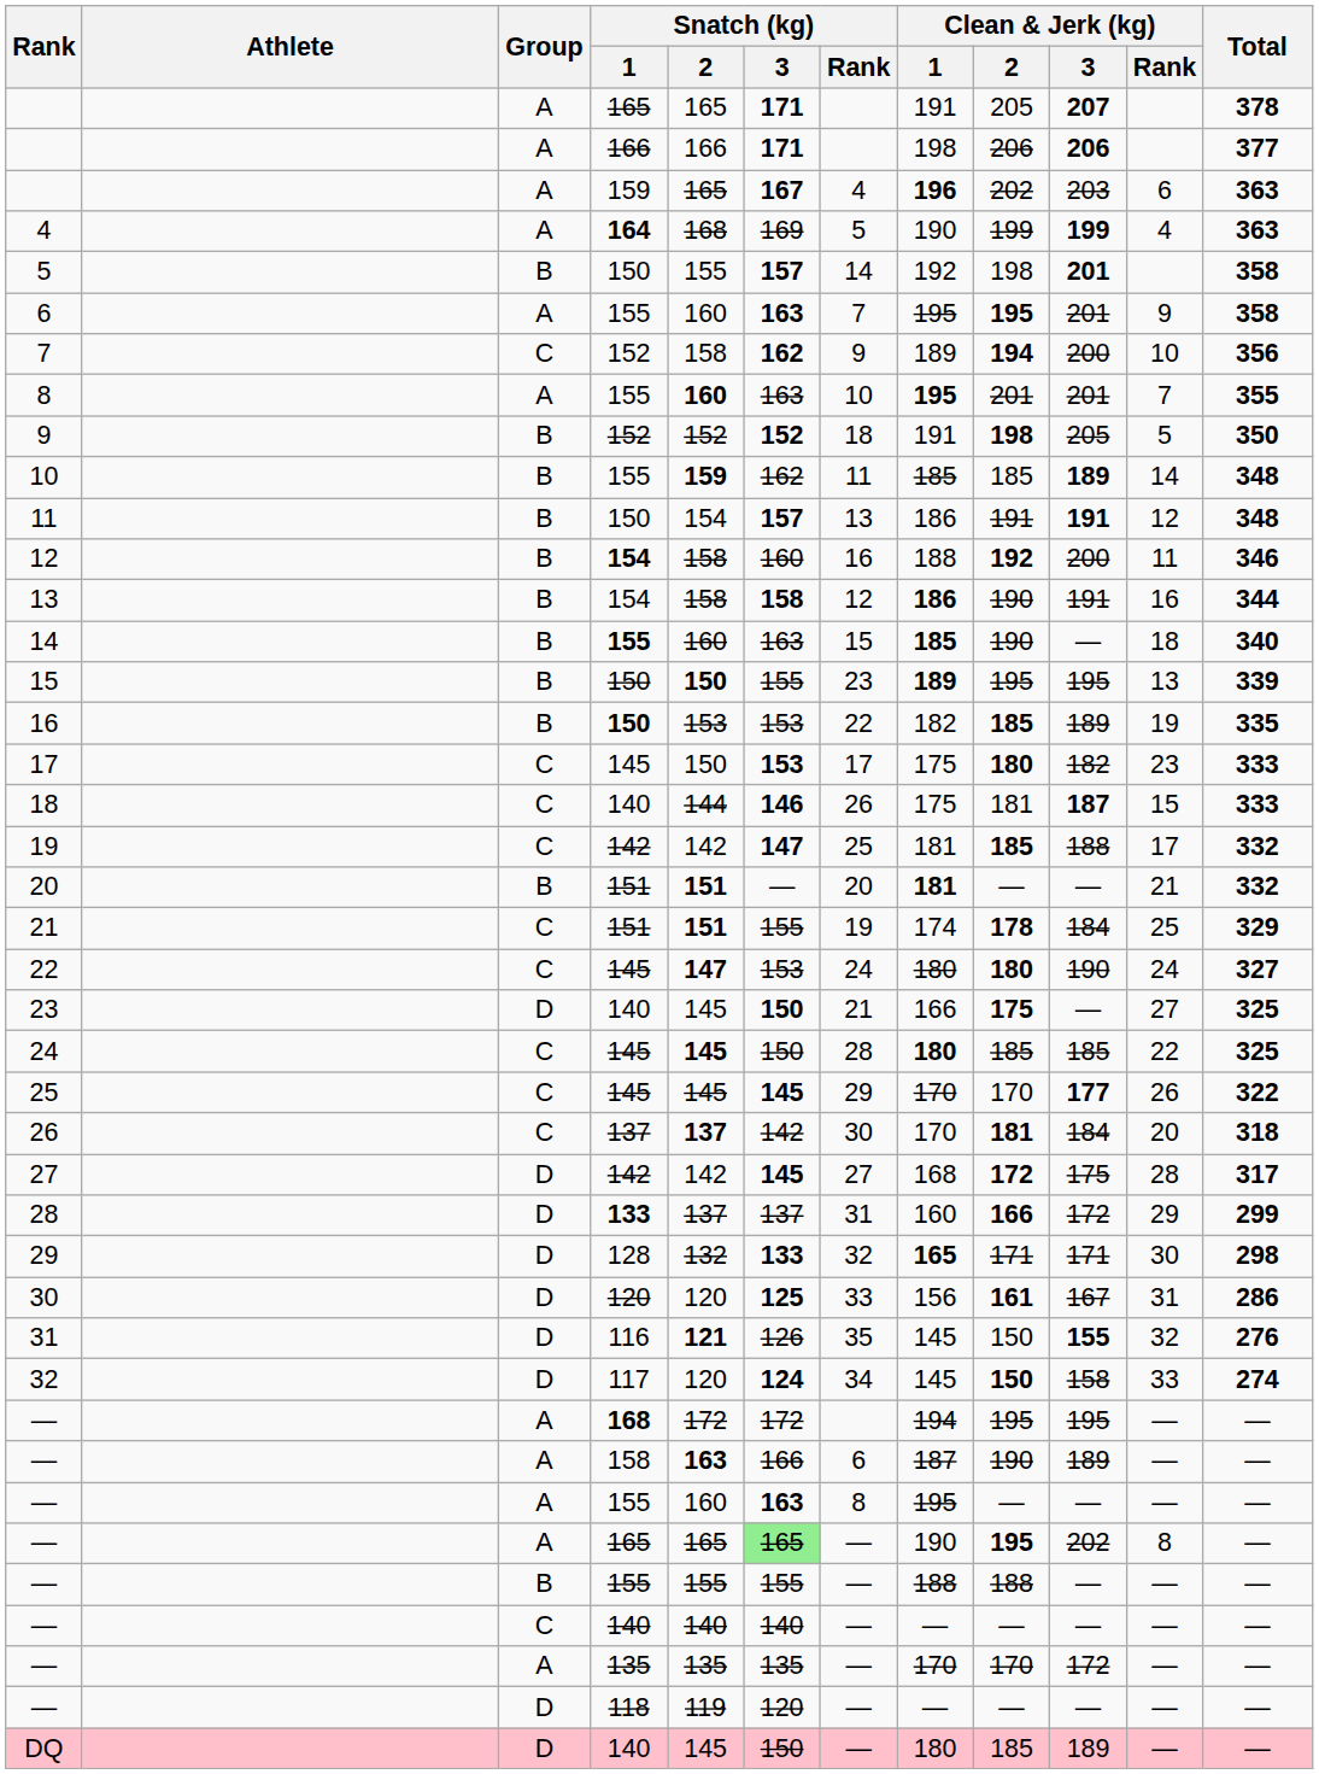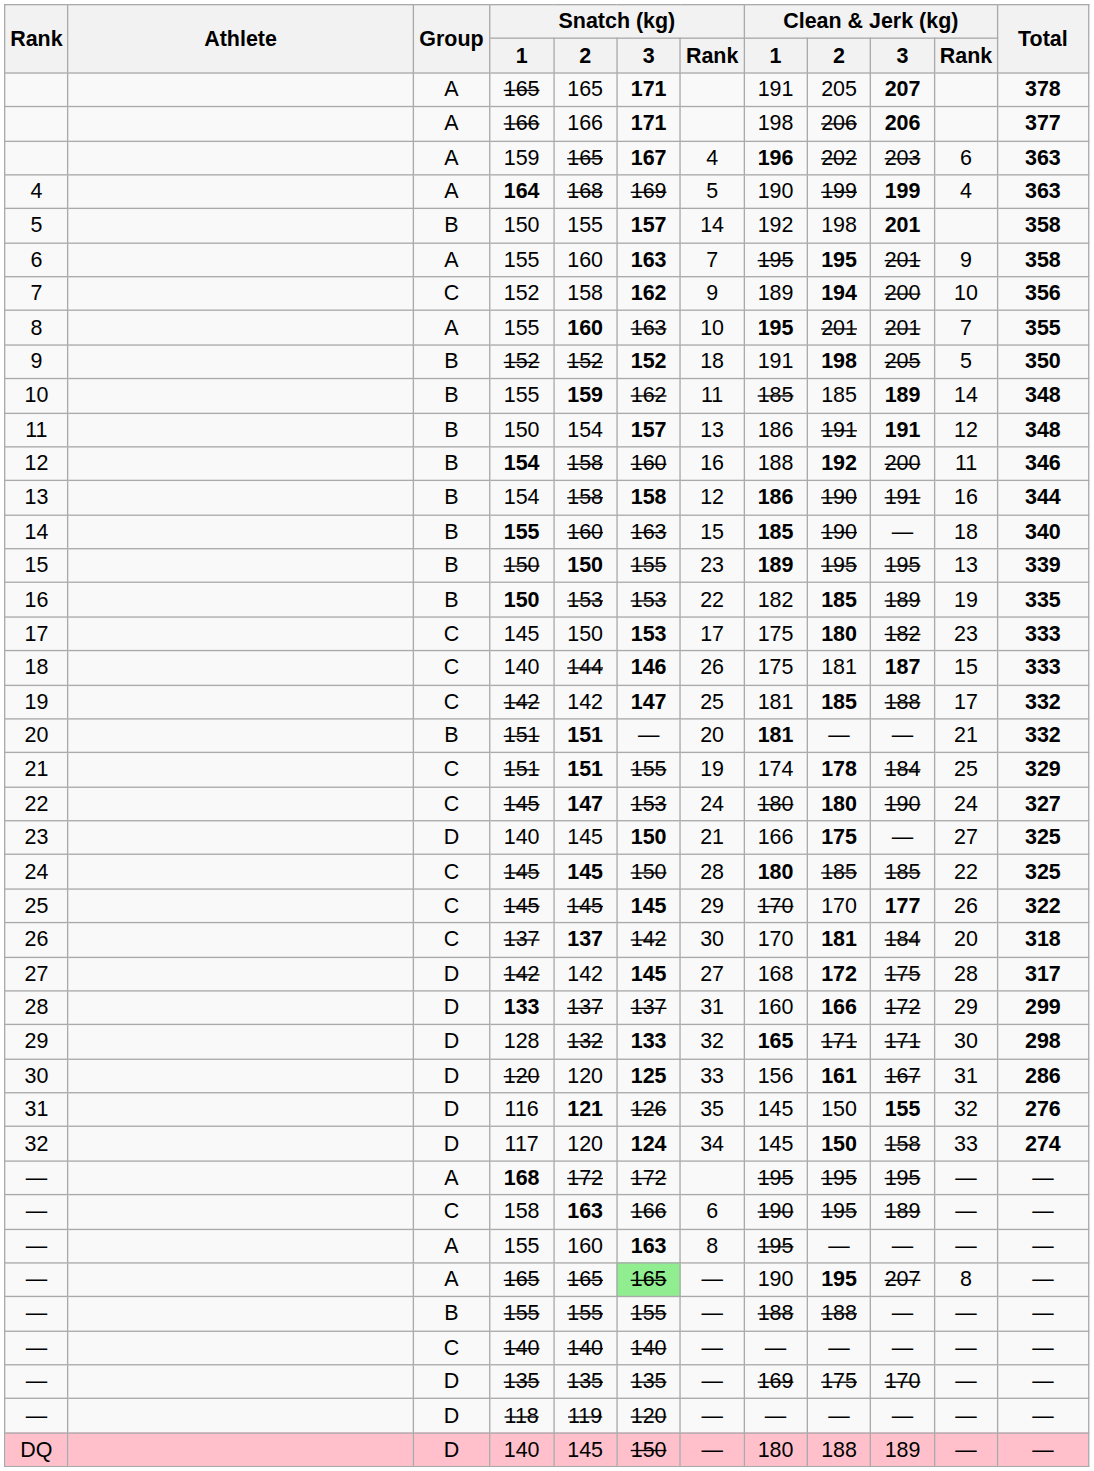 <table class = "wikitable" style="text-align:center;">
 <tr>
 <th rowspan=2 width=40>Rank</th>
 <th rowspan=2 width=250>Athlete</th>
 <th rowspan=2 width=50>Group</th>
 <th colspan=4>Snatch (kg)</th>
 <th colspan=4>Clean & Jerk (kg)</th>
 <th rowspan=2 width=60>Total</th>
 </tr>
 <tr>
 <th width=40>1</th>
 <th width=40>2</th>
 <th width=40>3</th>
 <th width=40>Rank</th>
 <th width=40>1</th>
 <th width=40>2</th>
 <th width=40>3</th>
 <th width=40>Rank</th>
 </tr>
 <tr>
 <td></td>
 <td align=left></td>
 <td>A</td>
 <td><s>165</s></td>
 <td>165</td>
 <td><strong>171</strong></td>
 <td></td>
 <td>191</td>
 <td>205</td>
 <td><strong>207</strong></td>
 <td></td>
 <td><strong>378</strong></td>
 </tr>
 <tr>
 <td></td>
 <td align=left></td>
 <td>A</td>
 <td><s>166</s></td>
 <td>166</td>
 <td><strong>171</strong></td>
 <td></td>
 <td>198</td>
 <td><s>206</s></td>
 <td><strong>206</strong></td>
 <td></td>
 <td><strong>377</strong></td>
 </tr>
 <tr>
 <td></td>
 <td align=left></td>
 <td>A</td>
 <td>159</td>
 <td><s>165</s></td>
 <td><strong>167</strong></td>
 <td>4</td>
 <td><strong>196</strong></td>
 <td><s>202</s></td>
 <td><s>203</s></td>
 <td>6</td>
 <td><strong>363</strong></td>
 </tr>
 <tr>
 <td>4</td>
 <td align=left></td>
 <td>A</td>
 <td><strong>164</strong></td>
 <td><s>168</s></td>
 <td><s>169</s></td>
 <td>5</td>
 <td>190</td>
 <td><s>199</s></td>
 <td><strong>199</strong></td>
 <td>4</td>
 <td><strong>363</strong></td>
 </tr>
 <tr>
 <td>5</td>
 <td align=left></td>
 <td>B</td>
 <td>150</td>
 <td>155</td>
 <td><strong>157</strong></td>
 <td>14</td>
 <td>192</td>
 <td>198</td>
 <td><strong>201</strong></td>
 <td></td>
 <td><strong>358</strong></td>
 </tr>
 <tr>
 <td>6</td>
 <td align=left></td>
 <td>A</td>
 <td>155</td>
 <td>160</td>
 <td><strong>163</strong></td>
 <td>7</td>
 <td><s>195</s></td>
 <td><strong>195</strong></td>
 <td><s>201</s></td>
 <td>9</td>
 <td><strong>358</strong></td>
 </tr>
 <tr>
 <td>7</td>
 <td align=left></td>
 <td>C</td>
 <td>152</td>
 <td>158</td>
 <td><strong>162</strong></td>
 <td>9</td>
 <td>189</td>
 <td><strong>194</strong></td>
 <td><s>200</s></td>
 <td>10</td>
 <td><strong>356</strong></td>
 </tr>
 <tr>
 <td>8</td>
 <td align=left></td>
 <td>A</td>
 <td>155</td>
 <td><strong>160</strong></td>
 <td><s>163</s></td>
 <td>10</td>
 <td><strong>195</strong></td>
 <td><s>201</s></td>
 <td><s>201</s></td>
 <td>7</td>
 <td><strong>355</strong></td>
 </tr>
 <tr>
 <td>9</td>
 <td align=left></td>
 <td>B</td>
 <td><s>152</s></td>
 <td><s>152</s></td>
 <td><strong>152</strong></td>
 <td>18</td>
 <td>191</td>
 <td><strong>198</strong></td>
 <td><s>205</s></td>
 <td>5</td>
 <td><strong>350</strong></td>
 </tr>
 <tr>
 <td>10</td>
 <td align=left></td>
 <td>B</td>
 <td>155</td>
 <td><strong>159</strong></td>
 <td><s>162</s></td>
 <td>11</td>
 <td><s>185</s></td>
 <td>185</td>
 <td><strong>189</strong></td>
 <td>14</td>
 <td><strong>348</strong></td>
 </tr>
 <tr>
 <td>11</td>
 <td align=left></td>
 <td>B</td>
 <td>150</td>
 <td>154</td>
 <td><strong>157</strong></td>
 <td>13</td>
 <td>186</td>
 <td><s>191</s></td>
 <td><strong>191</strong></td>
 <td>12</td>
 <td><strong>348</strong></td>
 </tr>
 <tr>
 <td>12</td>
 <td align=left></td>
 <td>B</td>
 <td><strong>154</strong></td>
 <td><s>158</s></td>
 <td><s>160</s></td>
 <td>16</td>
 <td>188</td>
 <td><strong>192</strong></td>
 <td><s>200</s></td>
 <td>11</td>
 <td><strong>346</strong></td>
 </tr>
 <tr>
 <td>13</td>
 <td align=left></td>
 <td>B</td>
 <td>154</td>
 <td><s>158</s></td>
 <td><strong>158</strong></td>
 <td>12</td>
 <td><strong>186</strong></td>
 <td><s>190</s></td>
 <td><s>191</s></td>
 <td>16</td>
 <td><strong>344</strong></td>
 </tr>
 <tr>
 <td>14</td>
 <td align=left></td>
 <td>B</td>
 <td><strong>155</strong></td>
 <td><s>160</s></td>
 <td><s>163</s></td>
 <td>15</td>
 <td><strong>185</strong></td>
 <td><s>190</s></td>
 <td>—</td>
 <td>18</td>
 <td><strong>340</strong></td>
 </tr>
 <tr>
 <td>15</td>
 <td align=left></td>
 <td>B</td>
 <td><s>150</s></td>
 <td><strong>150</strong></td>
 <td><s>155</s></td>
 <td>23</td>
 <td><strong>189</strong></td>
 <td><s>195</s></td>
 <td><s>195</s></td>
 <td>13</td>
 <td><strong>339</strong></td>
 </tr>
 <tr>
 <td>16</td>
 <td align=left></td>
 <td>B</td>
 <td><strong>150</strong></td>
 <td><s>153</s></td>
 <td><s>153</s></td>
 <td>22</td>
 <td>182</td>
 <td><strong>185</strong></td>
 <td><s>189</s></td>
 <td>19</td>
 <td><strong>335</strong></td>
 </tr>
 <tr>
 <td>17</td>
 <td align=left></td>
 <td>C</td>
 <td>145</td>
 <td>150</td>
 <td><strong>153</strong></td>
 <td>17</td>
 <td>175</td>
 <td><strong>180</strong></td>
 <td><s>182</s></td>
 <td>23</td>
 <td><strong>333</strong></td>
 </tr>
 <tr>
 <td>18</td>
 <td align=left></td>
 <td>C</td>
 <td>140</td>
 <td><s>144</s></td>
 <td><strong>146</strong></td>
 <td>26</td>
 <td>175</td>
 <td>181</td>
 <td><strong>187</strong></td>
 <td>15</td>
 <td><strong>333</strong></td>
 </tr>
 <tr>
 <td>19</td>
 <td align=left></td>
 <td>C</td>
 <td><s>142</s></td>
 <td>142</td>
 <td><strong>147</strong></td>
 <td>25</td>
 <td>181</td>
 <td><strong>185</strong></td>
 <td><s>188</s></td>
 <td>17</td>
 <td><strong>332</strong></td>
 </tr>
 <tr>
 <td>20</td>
 <td align=left></td>
 <td>B</td>
 <td><s>151</s></td>
 <td><strong>151</strong></td>
 <td>—</td>
 <td>20</td>
 <td><strong>181</strong></td>
 <td>—</td>
 <td>—</td>
 <td>21</td>
 <td><strong>332</strong></td>
 </tr>
 <tr>
 <td>21</td>
 <td align=left></td>
 <td>C</td>
 <td><s>151</s></td>
 <td><strong>151</strong></td>
 <td><s>155</s></td>
 <td>19</td>
 <td>174</td>
 <td><strong>178</strong></td>
 <td><s>184</s></td>
 <td>25</td>
 <td><strong>329</strong></td>
 </tr>
 <tr>
 <td>22</td>
 <td align=left></td>
 <td>C</td>
 <td><s>145</s></td>
 <td><strong>147</strong></td>
 <td><s>153</s></td>
 <td>24</td>
 <td><s>180</s></td>
 <td><strong>180</strong></td>
 <td><s>190</s></td>
 <td>24</td>
 <td><strong>327</strong></td>
 </tr>
 <tr>
 <td>23</td>
 <td align=left></td>
 <td>D</td>
 <td>140</td>
 <td>145</td>
 <td><strong>150</strong></td>
 <td>21</td>
 <td>166</td>
 <td><strong>175</strong></td>
 <td>—</td>
 <td>27</td>
 <td><strong>325</strong></td>
 </tr>
 <tr>
 <td>24</td>
 <td align=left></td>
 <td>C</td>
 <td><s>145</s></td>
 <td><strong>145</strong></td>
 <td><s>150</s></td>
 <td>28</td>
 <td><strong>180</strong></td>
 <td><s>185</s></td>
 <td><s>185</s></td>
 <td>22</td>
 <td><strong>325</strong></td>
 </tr>
 <tr>
 <td>25</td>
 <td align=left></td>
 <td>C</td>
 <td><s>145</s></td>
 <td><s>145</s></td>
 <td><strong>145</strong></td>
 <td>29</td>
 <td><s>170</s></td>
 <td>170</td>
 <td><strong>177</strong></td>
 <td>26</td>
 <td><strong>322</strong></td>
 </tr>
 <tr>
 <td>26</td>
 <td align=left></td>
 <td>C</td>
 <td><s>137</s></td>
 <td><strong>137</strong></td>
 <td><s>142</s></td>
 <td>30</td>
 <td>170</td>
 <td><strong>181</strong></td>
 <td><s>184</s></td>
 <td>20</td>
 <td><strong>318</strong></td>
 </tr>
 <tr>
 <td>27</td>
 <td align=left></td>
 <td>D</td>
 <td><s>142</s></td>
 <td>142</td>
 <td><strong>145</strong></td>
 <td>27</td>
 <td>168</td>
 <td><strong>172</strong></td>
 <td><s>175</s></td>
 <td>28</td>
 <td><strong>317</strong></td>
 </tr>
 <tr>
 <td>28</td>
 <td align=left></td>
 <td>D</td>
 <td><strong>133</strong></td>
 <td><s>137</s></td>
 <td><s>137</s></td>
 <td>31</td>
 <td>160</td>
 <td><strong>166</strong></td>
 <td><s>172</s></td>
 <td>29</td>
 <td><strong>299</strong></td>
 </tr>
 <tr>
 <td>29</td>
 <td align=left></td>
 <td>D</td>
 <td>128</td>
 <td><s>132</s></td>
 <td><strong>133</strong></td>
 <td>32</td>
 <td><strong>165</strong></td>
 <td><s>171</s></td>
 <td><s>171</s></td>
 <td>30</td>
 <td><strong>298</strong></td>
 </tr>
 <tr>
 <td>30</td>
 <td align=left></td>
 <td>D</td>
 <td><s>120</s></td>
 <td>120</td>
 <td><strong>125</strong></td>
 <td>33</td>
 <td>156</td>
 <td><strong>161</strong></td>
 <td><s>167</s></td>
 <td>31</td>
 <td><strong>286</strong></td>
 </tr>
 <tr>
 <td>31</td>
 <td align=left></td>
 <td>D</td>
 <td>116</td>
 <td><strong>121</strong></td>
 <td><s>126</s></td>
 <td>35</td>
 <td>145</td>
 <td>150</td>
 <td><strong>155</strong></td>
 <td>32</td>
 <td><strong>276</strong></td>
 </tr>
 <tr>
 <td>32</td>
 <td align=left></td>
 <td>D</td>
 <td>117</td>
 <td>120</td>
 <td><strong>124</strong></td>
 <td>34</td>
 <td>145</td>
 <td><strong>150</strong></td>
 <td><s>158</s></td>
 <td>33</td>
 <td><strong>274</strong></td>
 </tr>
 <tr>
 <td>—</td>
 <td align=left></td>
 <td>A</td>
 <td><strong>168</strong></td>
 <td><s>172</s></td>
 <td><s>172</s></td>
 <td></td>
-<td><s>194</s></td>
+<td><s>195</s></td>
 <td><s>195</s></td>
 <td><s>195</s></td>
 <td>—</td>
 <td>—</td>
 </tr>
 <tr>
 <td>—</td>
 <td align=left></td>
-<td>A</td>
+<td>C</td>
 <td>158</td>
 <td><strong>163</strong></td>
 <td><s>166</s></td>
 <td>6</td>
-<td><s>187</s></td>
 <td><s>190</s></td>
+<td><s>195</s></td>
 <td><s>189</s></td>
 <td>—</td>
 <td>—</td>
 </tr>
 <tr>
 <td>—</td>
 <td align=left></td>
 <td>A</td>
 <td>155</td>
 <td>160</td>
 <td><strong>163</strong></td>
 <td>8</td>
 <td><s>195</s></td>
 <td>—</td>
 <td>—</td>
 <td>—</td>
 <td>—</td>
 </tr>
 <tr>
 <td>—</td>
 <td align=left></td>
 <td>A</td>
 <td><s>165</s></td>
 <td><s>165</s></td>
 <td style="background: lightgreen;"><s>165</s></td>
 <td>—</td>
 <td>190</td>
 <td><strong>195</strong></td>
-<td><s>202</s></td>
+<td><s>207</s></td>
 <td>8</td>
 <td>—</td>
 </tr>
 <tr>
 <td>—</td>
 <td align=left></td>
 <td>B</td>
 <td><s>155</s></td>
 <td><s>155</s></td>
 <td><s>155</s></td>
 <td>—</td>
 <td><s>188</s></td>
 <td><s>188</s></td>
 <td>—</td>
 <td>—</td>
 <td>—</td>
 </tr>
 <tr>
 <td>—</td>
 <td align=left></td>
 <td>C</td>
 <td><s>140</s></td>
 <td><s>140</s></td>
 <td><s>140</s></td>
 <td>—</td>
 <td>—</td>
 <td>—</td>
 <td>—</td>
 <td>—</td>
 <td>—</td>
 </tr>
 <tr>
 <td>—</td>
 <td align=left></td>
-<td>A</td>
+<td>D</td>
 <td><s>135</s></td>
 <td><s>135</s></td>
 <td><s>135</s></td>
 <td>—</td>
+<td><s>169</s></td>
+<td><s>175</s></td>
 <td><s>170</s></td>
-<td><s>170</s></td>
-<td><s>172</s></td>
 <td>—</td>
 <td>—</td>
 </tr>
 <tr>
 <td>—</td>
 <td align=left></td>
 <td>D</td>
 <td><s>118</s></td>
 <td><s>119</s></td>
 <td><s>120</s></td>
 <td>—</td>
 <td>—</td>
 <td>—</td>
 <td>—</td>
 <td>—</td>
 <td>—</td>
 </tr>
 <tr bgcolor=pink>
 <td>DQ</td>
 <td align=left></td>
 <td>D</td>
 <td>140</td>
 <td>145</td>
 <td><s>150</s></td>
 <td>—</td>
 <td>180</td>
-<td>185</td>
+<td>188</td>
 <td>189</td>
 <td>—</td>
 <td>—</td>
 </tr>
 </table>
